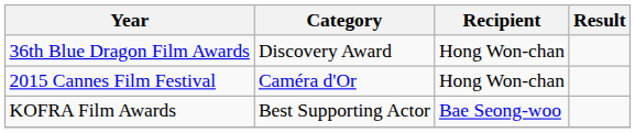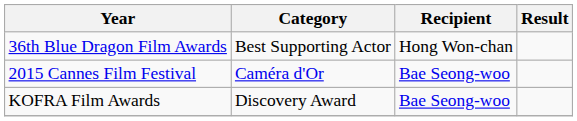 <table class="wikitable">
 <tr>
 <th>Year</th>
 <th>Category</th>
 <th>Recipient</th>
 <th>Result</th>
 </tr>
 <tr>
 <td><a href='#'>36th Blue Dragon Film Awards</a></td>
-<td>Discovery Award</td>
+<td>Best Supporting Actor</td>
 <td>Hong Won-chan</td>
 <td></td>
 </tr>
 <tr>
 <td><a href='#'>2015 Cannes Film Festival</a></td>
 <td><a href='#'>Caméra d'Or</a></td>
-<td>Hong Won-chan</td>
+<td><a href='#'>Bae Seong-woo</a></td>
 <td></td>
 </tr>
 <tr>
 <td>KOFRA Film Awards</td>
-<td>Best Supporting Actor</td>
+<td>Discovery Award</td>
 <td><a href='#'>Bae Seong-woo</a></td>
 <td></td>
 </tr>
 <tr>
 </tr>
 </table>
